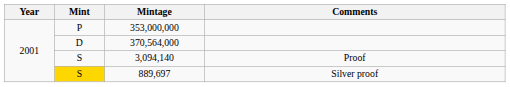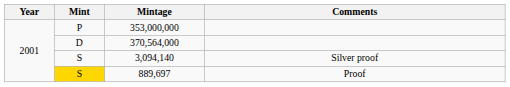 <table class="wikitable sortable" style="min-width:65%; text-align:center;">
 <tr>
 <th width="10%">Year</th>
 <th width="10%">Mint</th>
 <th width="20%">Mintage</th>
 <th width="60%">Comments</th>
 </tr>
 <tr>
 <td rowspan="4">2001</td>
 <td>P</td>
 <td>353,000,000</td>
 <td></td>
 </tr>
 <tr>
 <td>D</td>
 <td>370,564,000</td>
 <td></td>
 </tr>
 <tr>
 <td>S</td>
 <td>3,094,140</td>
-<td>Proof</td>
+<td>Silver proof</td>
 </tr>
 <tr>
 <td style="background: gold;">S</td>
 <td>889,697</td>
-<td>Silver proof</td>
+<td>Proof</td>
 </tr>
 </table>
